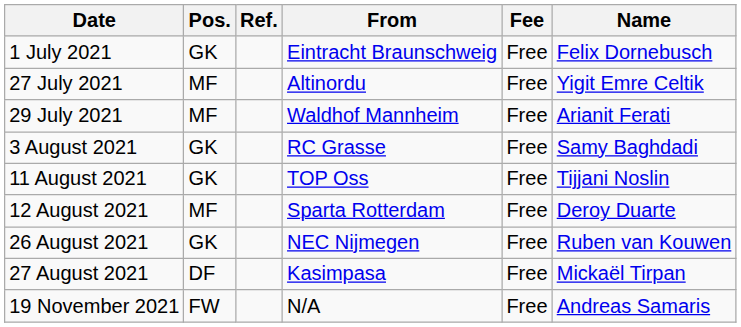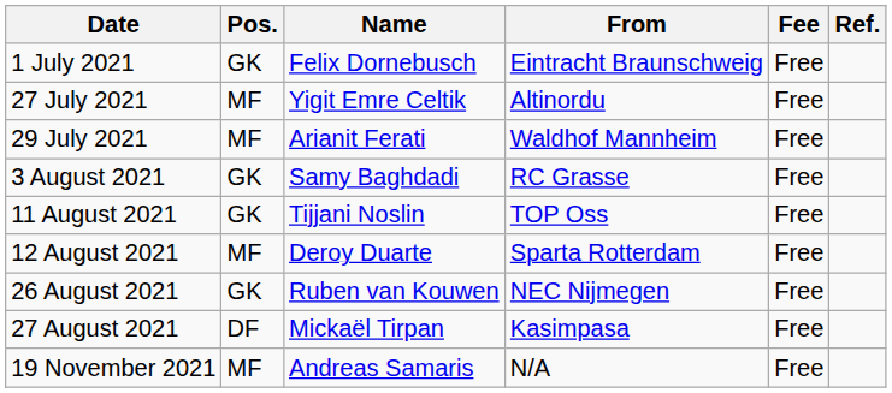 <table class="wikitable">
 <tr>
 <th>Date</th>
 <th>Pos.</th>
-<th>Ref.</th>
+<th>Name</th>
 <th>From</th>
 <th>Fee</th>
-<th>Name</th>
+<th>Ref.</th>
 </tr>
 <tr>
 <td>1 July 2021</td>
 <td>GK</td>
-<td></td>
+<td><a href='#'>Felix Dornebusch</a></td>
 <td><a href='#'>Eintracht Braunschweig</a></td>
 <td>Free</td>
-<td><a href='#'>Felix Dornebusch</a></td>
+<td></td>
 </tr>
 <tr>
 <td>27 July 2021</td>
 <td>MF</td>
-<td></td>
+<td><a href='#'>Yigit Emre Celtik</a></td>
 <td><a href='#'>Altinordu</a></td>
 <td>Free</td>
-<td><a href='#'>Yigit Emre Celtik</a></td>
+<td></td>
 </tr>
 <tr>
 <td>29 July 2021</td>
 <td>MF</td>
-<td></td>
+<td><a href='#'>Arianit Ferati</a></td>
 <td><a href='#'>Waldhof Mannheim</a></td>
 <td>Free</td>
-<td><a href='#'>Arianit Ferati</a></td>
+<td></td>
 </tr>
 <tr>
 <td>3 August 2021</td>
 <td>GK</td>
-<td></td>
+<td><a href='#'>Samy Baghdadi</a></td>
 <td><a href='#'>RC Grasse</a></td>
 <td>Free</td>
-<td><a href='#'>Samy Baghdadi</a></td>
+<td></td>
 </tr>
 <tr>
 <td>11 August 2021</td>
 <td>GK</td>
-<td></td>
+<td><a href='#'>Tijjani Noslin</a></td>
 <td><a href='#'>TOP Oss</a></td>
 <td>Free</td>
-<td><a href='#'>Tijjani Noslin</a></td>
+<td></td>
 </tr>
 <tr>
 <td>12 August 2021</td>
 <td>MF</td>
-<td></td>
+<td><a href='#'>Deroy Duarte</a></td>
 <td><a href='#'>Sparta Rotterdam</a></td>
 <td>Free</td>
-<td><a href='#'>Deroy Duarte</a></td>
+<td></td>
 </tr>
 <tr>
 <td>26 August 2021</td>
 <td>GK</td>
-<td></td>
+<td><a href='#'>Ruben van Kouwen</a></td>
 <td><a href='#'>NEC Nijmegen</a></td>
 <td>Free</td>
-<td><a href='#'>Ruben van Kouwen</a></td>
+<td></td>
 </tr>
 <tr>
 <td>27 August 2021</td>
 <td>DF</td>
-<td></td>
+<td><a href='#'>Mickaël Tirpan</a></td>
 <td><a href='#'>Kasimpasa</a></td>
 <td>Free</td>
-<td><a href='#'>Mickaël Tirpan</a></td>
+<td></td>
 </tr>
 <tr>
 <td>19 November 2021</td>
-<td>FW</td>
-<td></td>
+<td>MF</td>
+<td><a href='#'>Andreas Samaris</a></td>
 <td>N/A</td>
 <td>Free</td>
-<td><a href='#'>Andreas Samaris</a></td>
+<td></td>
 </tr>
 </table>
